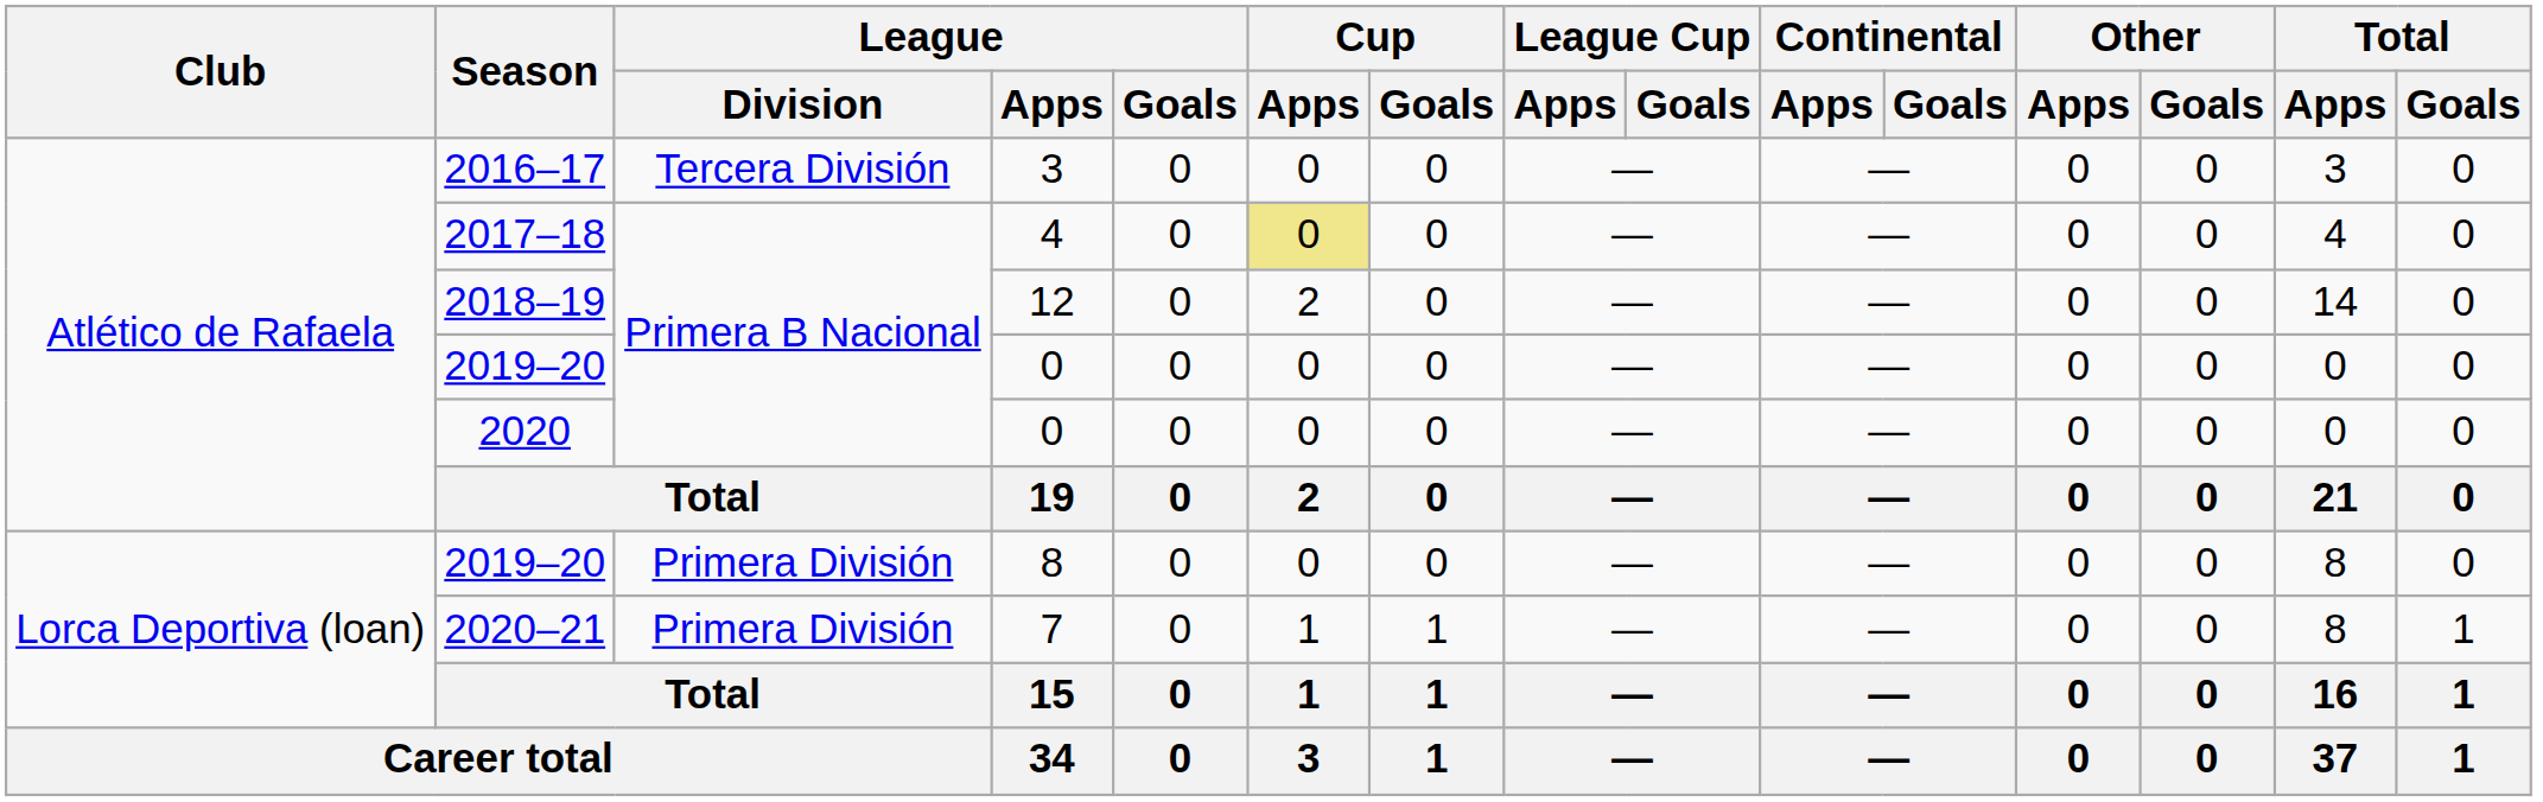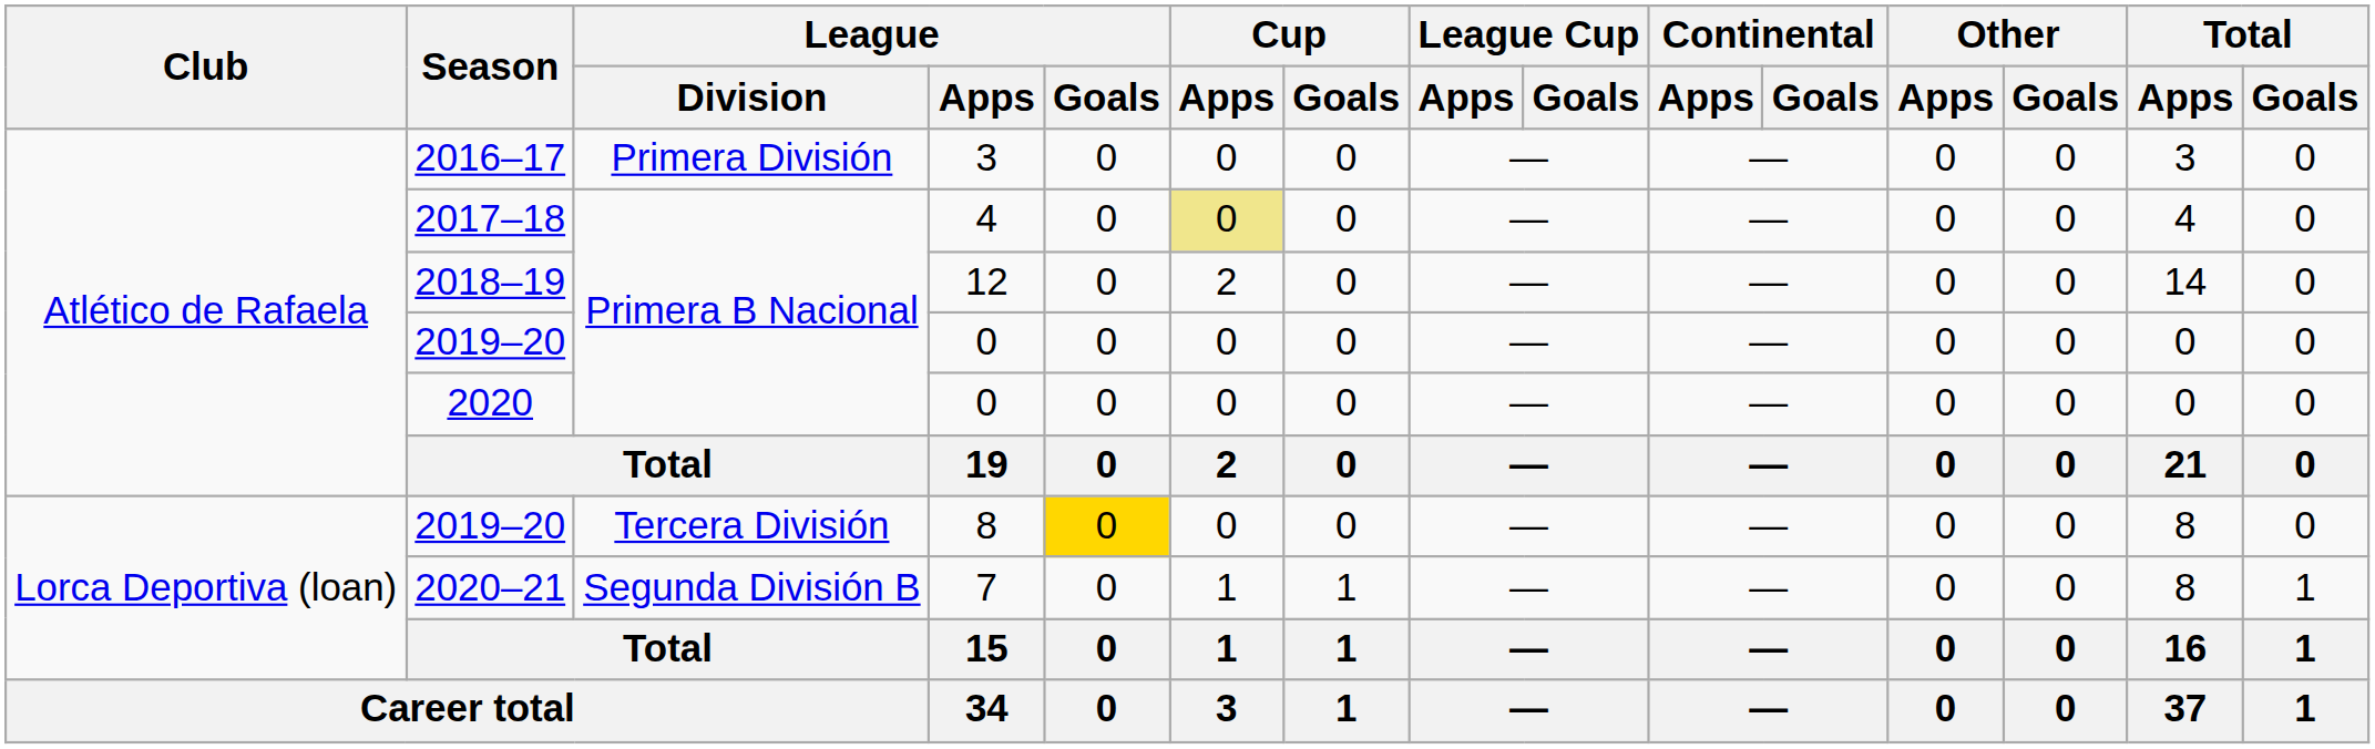 <table class="wikitable" style="text-align:center">
 <tr>
 <th rowspan="2">Club</th>
 <th rowspan="2">Season</th>
 <th colspan="3">League</th>
 <th colspan="2">Cup</th>
 <th colspan="2">League Cup</th>
 <th colspan="2">Continental</th>
 <th colspan="2">Other</th>
 <th colspan="2">Total</th>
 </tr>
 <tr>
 <th>Division</th>
 <th>Apps</th>
 <th>Goals</th>
 <th>Apps</th>
 <th>Goals</th>
 <th>Apps</th>
 <th>Goals</th>
 <th>Apps</th>
 <th>Goals</th>
 <th>Apps</th>
 <th>Goals</th>
 <th>Apps</th>
 <th>Goals</th>
 </tr>
 <tr>
 <td rowspan="6"><a href='#'>Atlético de Rafaela</a></td>
 <td><a href='#'>2016–17</a></td>
-<td rowspan="1"><a href='#'>Tercera División</a></td>
+<td rowspan="1"><a href='#'>Primera División</a></td>
 <td>3</td>
 <td>0</td>
 <td>0</td>
 <td>0</td>
 <td colspan="2">—</td>
 <td colspan="2">—</td>
 <td>0</td>
 <td>0</td>
 <td>3</td>
 <td>0</td>
 </tr>
 <tr>
 <td><a href='#'>2017–18</a></td>
 <td rowspan="4"><a href='#'>Primera B Nacional</a></td>
 <td>4</td>
 <td>0</td>
 <td style="background: khaki;">0</td>
 <td>0</td>
 <td colspan="2">—</td>
 <td colspan="2">—</td>
 <td>0</td>
 <td>0</td>
 <td>4</td>
 <td>0</td>
 </tr>
 <tr>
 <td><a href='#'>2018–19</a></td>
 <td>12</td>
 <td>0</td>
 <td>2</td>
 <td>0</td>
 <td colspan="2">—</td>
 <td colspan="2">—</td>
 <td>0</td>
 <td>0</td>
 <td>14</td>
 <td>0</td>
 </tr>
 <tr>
 <td><a href='#'>2019–20</a></td>
 <td>0</td>
 <td>0</td>
 <td>0</td>
 <td>0</td>
 <td colspan="2">—</td>
 <td colspan="2">—</td>
 <td>0</td>
 <td>0</td>
 <td>0</td>
 <td>0</td>
 </tr>
 <tr>
 <td><a href='#'>2020</a></td>
 <td>0</td>
 <td>0</td>
 <td>0</td>
 <td>0</td>
 <td colspan="2">—</td>
 <td colspan="2">—</td>
 <td>0</td>
 <td>0</td>
 <td>0</td>
 <td>0</td>
 </tr>
 <tr>
 <th colspan="2">Total</th>
 <th>19</th>
 <th>0</th>
 <th>2</th>
 <th>0</th>
 <th colspan="2">—</th>
 <th colspan="2">—</th>
 <th>0</th>
 <th>0</th>
 <th>21</th>
 <th>0</th>
 </tr>
 <tr>
 <td rowspan="3"><a href='#'>Lorca Deportiva</a> (loan)</td>
 <td><a href='#'>2019–20</a></td>
-<td rowspan="1"><a href='#'>Primera División</a></td>
+<td rowspan="1"><a href='#'>Tercera División</a></td>
 <td>8</td>
-<td>0</td>
+<td style="background: gold;">0</td>
 <td>0</td>
 <td>0</td>
 <td colspan="2">—</td>
 <td colspan="2">—</td>
 <td>0</td>
 <td>0</td>
 <td>8</td>
 <td>0</td>
 </tr>
 <tr>
 <td><a href='#'>2020–21</a></td>
-<td rowspan="1"><a href='#'>Primera División</a></td>
+<td rowspan="1"><a href='#'>Segunda División B</a></td>
 <td>7</td>
 <td>0</td>
 <td>1</td>
 <td>1</td>
 <td colspan="2">—</td>
 <td colspan="2">—</td>
 <td>0</td>
 <td>0</td>
 <td>8</td>
 <td>1</td>
 </tr>
 <tr>
 <th colspan="2">Total</th>
 <th>15</th>
 <th>0</th>
 <th>1</th>
 <th>1</th>
 <th colspan="2">—</th>
 <th colspan="2">—</th>
 <th>0</th>
 <th>0</th>
 <th>16</th>
 <th>1</th>
 </tr>
 <tr>
 <th colspan="3">Career total</th>
 <th>34</th>
 <th>0</th>
 <th>3</th>
 <th>1</th>
 <th colspan="2">—</th>
 <th colspan="2">—</th>
 <th>0</th>
 <th>0</th>
 <th>37</th>
 <th>1</th>
 </tr>
 </table>
